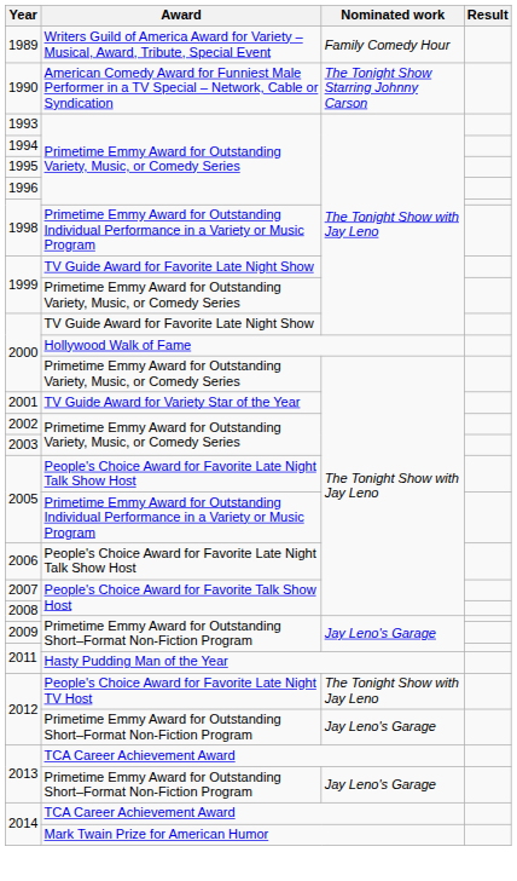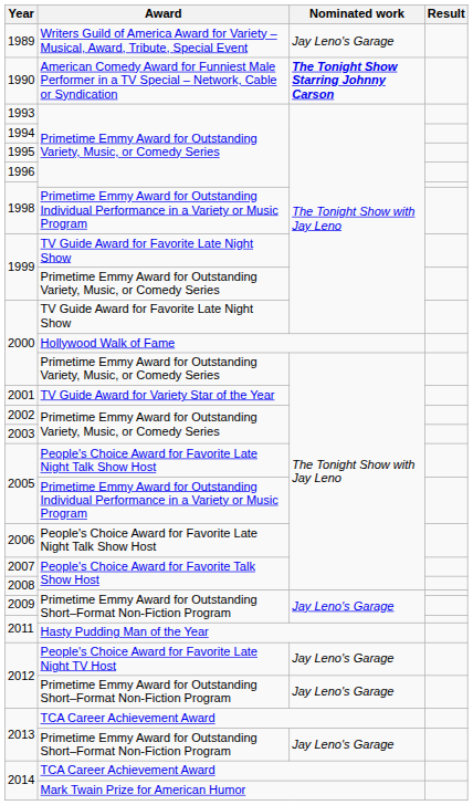 <table class="wikitable sortable">
 <tr>
 <th>Year</th>
 <th>Award</th>
 <th>Nominated work</th>
 <th>Result</th>
 </tr>
 <tr>
 <td>1989</td>
 <td><a href='#'>Writers Guild of America Award for Variety – Musical, Award, Tribute, Special Event</a></td>
-<td><em>Family Comedy Hour</em></td>
+<td><em>Jay Leno's Garage</em></td>
 <td></td>
 </tr>
 <tr>
 <td>1990</td>
 <td><a href='#'>American Comedy Award for Funniest Male Performer in a TV Special – Network, Cable or Syndication</a></td>
-<td><em><a href='#'>The Tonight Show Starring Johnny Carson</a></em></td>
+<td><strong><em><a href='#'>The Tonight Show Starring Johnny Carson</a></em></strong></td>
 <td></td>
 </tr>
 <tr>
 <td>1993</td>
 <td rowspan="5"><a href='#'>Primetime Emmy Award for Outstanding Variety, Music, or Comedy Series</a></td>
 <td rowspan="9"><em><a href='#'>The Tonight Show with Jay Leno</a></em></td>
 <td></td>
 </tr>
 <tr>
 <td>1994</td>
 <td></td>
 </tr>
 <tr>
 <td>1995</td>
 <td></td>
 </tr>
 <tr>
 <td>1996</td>
 <td></td>
 </tr>
 <tr>
 <td rowspan="2">1998</td>
 <td></td>
 </tr>
 <tr>
 <td><a href='#'>Primetime Emmy Award for Outstanding Individual Performance in a Variety or Music Program</a></td>
 <td></td>
 </tr>
 <tr>
 <td rowspan="2">1999</td>
 <td><a href='#'>TV Guide Award for Favorite Late Night Show</a></td>
 <td></td>
 </tr>
 <tr>
 <td>Primetime Emmy Award for Outstanding Variety, Music, or Comedy Series</td>
 <td></td>
 </tr>
 <tr>
 <td rowspan="3">2000</td>
 <td>TV Guide Award for Favorite Late Night Show</td>
 <td></td>
 </tr>
 <tr>
 <td colspan="2"><a href='#'>Hollywood Walk of Fame</a></td>
 <td></td>
 </tr>
 <tr>
 <td>Primetime Emmy Award for Outstanding Variety, Music, or Comedy Series</td>
 <td rowspan="9"><em>The Tonight Show with Jay Leno</em></td>
 <td></td>
 </tr>
 <tr>
 <td>2001</td>
 <td><a href='#'>TV Guide Award for Variety Star of the Year</a></td>
 <td></td>
 </tr>
 <tr>
 <td>2002</td>
 <td rowspan="2">Primetime Emmy Award for Outstanding Variety, Music, or Comedy Series</td>
 <td></td>
 </tr>
 <tr>
 <td>2003</td>
 <td></td>
 </tr>
 <tr>
 <td rowspan="2">2005</td>
 <td><a href='#'>People's Choice Award for Favorite Late Night Talk Show Host</a></td>
 <td></td>
 </tr>
 <tr>
 <td><a href='#'>Primetime Emmy Award for Outstanding Individual Performance in a Variety or Music Program</a></td>
 <td></td>
 </tr>
 <tr>
 <td>2006</td>
 <td>People's Choice Award for Favorite Late Night Talk Show Host</td>
 <td></td>
 </tr>
 <tr>
 <td>2007</td>
 <td rowspan="2"><a href='#'>People's Choice Award for Favorite Talk Show Host</a></td>
 <td></td>
 </tr>
 <tr>
 <td rowspan="2">2008</td>
 <td></td>
 </tr>
 <tr>
 <td rowspan="3">Primetime Emmy Award for Outstanding Short–Format Non-Fiction Program</td>
 <td rowspan="3"><em><a href='#'>Jay Leno's Garage</a></em></td>
 <td></td>
 </tr>
 <tr>
 <td>2009</td>
 <td></td>
 </tr>
 <tr>
 <td rowspan="2">2011</td>
 <td></td>
 </tr>
 <tr>
 <td colspan="2"><a href='#'>Hasty Pudding Man of the Year</a></td>
 <td></td>
 </tr>
 <tr>
 <td rowspan="2">2012</td>
 <td><a href='#'>People's Choice Award for Favorite Late Night TV Host</a></td>
-<td><em>The Tonight Show with Jay Leno</em></td>
+<td><em>Jay Leno's Garage</em></td>
 <td></td>
 </tr>
 <tr>
 <td>Primetime Emmy Award for Outstanding Short–Format Non-Fiction Program</td>
 <td><em>Jay Leno's Garage</em></td>
 <td></td>
 </tr>
 <tr>
 <td rowspan="2">2013</td>
 <td colspan="2"><a href='#'>TCA Career Achievement Award</a></td>
 <td></td>
 </tr>
 <tr>
 <td>Primetime Emmy Award for Outstanding Short–Format Non-Fiction Program</td>
 <td><em>Jay Leno's Garage</em></td>
 <td></td>
 </tr>
 <tr>
 <td rowspan="2">2014</td>
 <td colspan="2"><a href='#'>TCA Career Achievement Award</a></td>
 <td></td>
 </tr>
 <tr>
 <td colspan="2"><a href='#'>Mark Twain Prize for American Humor</a></td>
 <td></td>
 </tr>
 </table>
